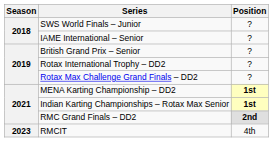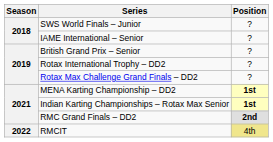 <table class="wikitable" style="font-size: 85%; text-align:center">
 <tr>
 <th>Season</th>
 <th>Series</th>
 <th>Position</th>
 </tr>
 <tr>
 <th rowspan="2">2018</th>
 <td align="left">SWS World Finals – Junior</td>
 <td>?</td>
 </tr>
 <tr>
 <td align="left">IAME International – Senior</td>
 <td>?</td>
 </tr>
 <tr>
 <th rowspan="3">2019</th>
 <td align="left">British Grand Prix – Senior</td>
 <td>?</td>
 </tr>
 <tr>
 <td align="left">Rotax International Trophy – DD2</td>
 <td>?</td>
 </tr>
 <tr>
 <td align="left"><a href='#'>Rotax Max Challenge Grand Finals</a> – DD2</td>
 <td>?</td>
 </tr>
 <tr>
 <th rowspan="3">2021</th>
 <td align="left">MENA Karting Championship – DD2</td>
 <td style="background:#FFFFBF;"><strong>1st</strong></td>
 </tr>
 <tr>
 <td align="left">Indian Karting Championships – Rotax Max Senior</td>
 <td style="background:#FFFFBF;"><strong>1st</strong></td>
 </tr>
 <tr>
 <td align="left">RMC Grand Finals – DD2</td>
 <td style="background:#DFDFDF;"><strong>2nd</strong></td>
 </tr>
 <tr>
-<th rowspan="1">2023</th>
+<th rowspan="1">2022</th>
 <td align="left">RMCIT</td>
-<td>4th</td>
+<td style="background: khaki;">4th</td>
 </tr>
 </table>
